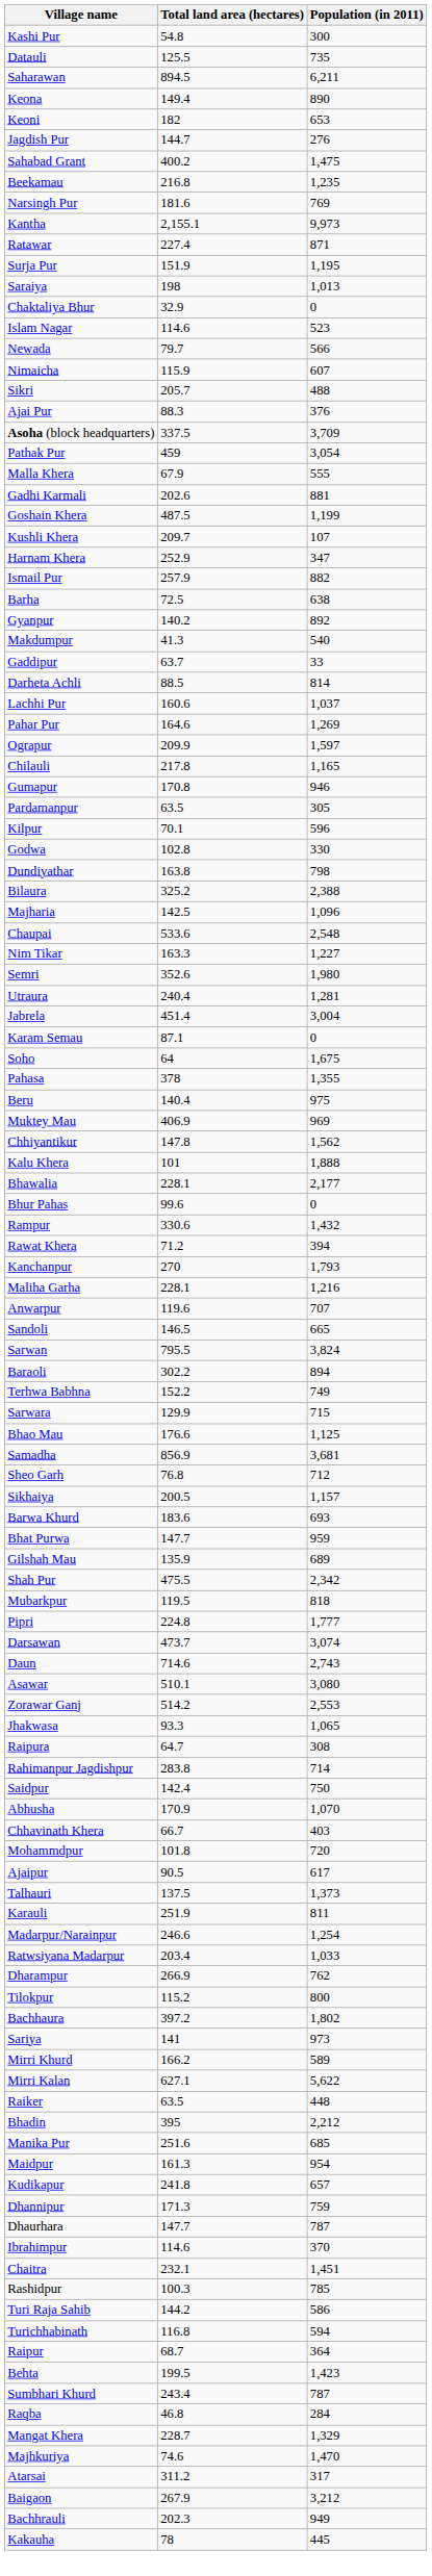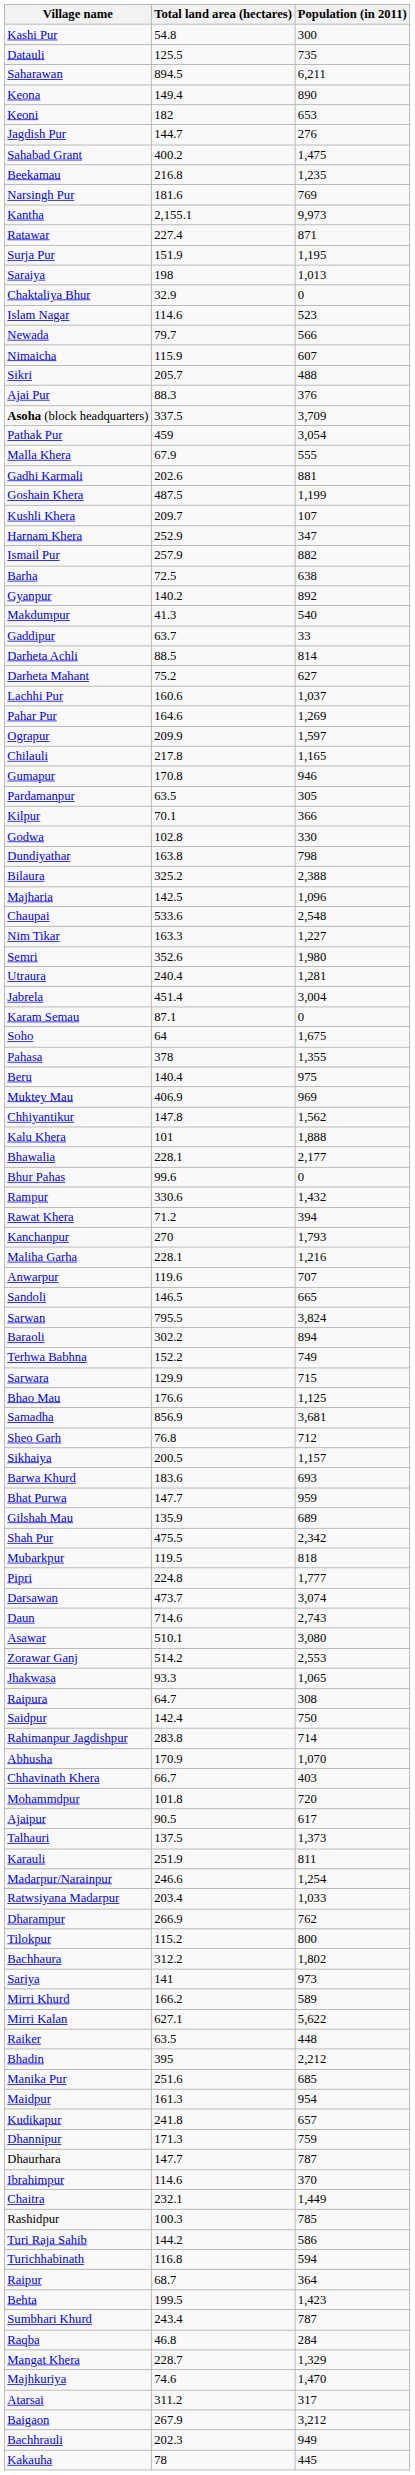 <table class="wikitable sortable">
 <tr>
 <th>Village name</th>
 <th>Total land area (hectares)</th>
 <th>Population (in 2011)</th>
 </tr>
 <tr>
 <td><a href='#'>Kashi Pur</a></td>
 <td>54.8</td>
 <td>300</td>
 </tr>
 <tr>
 <td><a href='#'>Datauli</a></td>
 <td>125.5</td>
 <td>735</td>
 </tr>
 <tr>
 <td><a href='#'>Saharawan</a></td>
 <td>894.5</td>
 <td>6,211</td>
 </tr>
 <tr>
 <td><a href='#'>Keona</a></td>
 <td>149.4</td>
 <td>890</td>
 </tr>
 <tr>
 <td><a href='#'>Keoni</a></td>
 <td>182</td>
 <td>653</td>
 </tr>
 <tr>
 <td><a href='#'>Jagdish Pur</a></td>
 <td>144.7</td>
 <td>276</td>
 </tr>
 <tr>
 <td><a href='#'>Sahabad Grant</a></td>
 <td>400.2</td>
 <td>1,475</td>
 </tr>
 <tr>
 <td><a href='#'>Beekamau</a></td>
 <td>216.8</td>
 <td>1,235</td>
 </tr>
 <tr>
 <td><a href='#'>Narsingh Pur</a></td>
 <td>181.6</td>
 <td>769</td>
 </tr>
 <tr>
 <td><a href='#'>Kantha</a></td>
 <td>2,155.1</td>
 <td>9,973</td>
 </tr>
 <tr>
 <td><a href='#'>Ratawar</a></td>
 <td>227.4</td>
 <td>871</td>
 </tr>
 <tr>
 <td><a href='#'>Surja Pur</a></td>
 <td>151.9</td>
 <td>1,195</td>
 </tr>
 <tr>
 <td><a href='#'>Saraiya</a></td>
 <td>198</td>
 <td>1,013</td>
 </tr>
 <tr>
 <td><a href='#'>Chaktaliya Bhur</a></td>
 <td>32.9</td>
 <td>0</td>
 </tr>
 <tr>
 <td><a href='#'>Islam Nagar</a></td>
 <td>114.6</td>
 <td>523</td>
 </tr>
 <tr>
 <td><a href='#'>Newada</a></td>
 <td>79.7</td>
 <td>566</td>
 </tr>
 <tr>
 <td><a href='#'>Nimaicha</a></td>
 <td>115.9</td>
 <td>607</td>
 </tr>
 <tr>
 <td><a href='#'>Sikri</a></td>
 <td>205.7</td>
 <td>488</td>
 </tr>
 <tr>
 <td><a href='#'>Ajai Pur</a></td>
 <td>88.3</td>
 <td>376</td>
 </tr>
 <tr>
 <td><strong>Asoha</strong> (block headquarters)</td>
 <td>337.5</td>
 <td>3,709</td>
 </tr>
 <tr>
 <td><a href='#'>Pathak Pur</a></td>
 <td>459</td>
 <td>3,054</td>
 </tr>
 <tr>
 <td><a href='#'>Malla Khera</a></td>
 <td>67.9</td>
 <td>555</td>
 </tr>
 <tr>
 <td><a href='#'>Gadhi Karmali</a></td>
 <td>202.6</td>
 <td>881</td>
 </tr>
 <tr>
 <td><a href='#'>Goshain Khera</a></td>
 <td>487.5</td>
 <td>1,199</td>
 </tr>
 <tr>
 <td><a href='#'>Kushli Khera</a></td>
 <td>209.7</td>
 <td>107</td>
 </tr>
 <tr>
 <td><a href='#'>Harnam Khera</a></td>
 <td>252.9</td>
 <td>347</td>
 </tr>
 <tr>
 <td><a href='#'>Ismail Pur</a></td>
 <td>257.9</td>
 <td>882</td>
 </tr>
 <tr>
 <td><a href='#'>Barha</a></td>
 <td>72.5</td>
 <td>638</td>
 </tr>
 <tr>
 <td><a href='#'>Gyanpur</a></td>
 <td>140.2</td>
 <td>892</td>
 </tr>
 <tr>
 <td><a href='#'>Makdumpur</a></td>
 <td>41.3</td>
 <td>540</td>
 </tr>
 <tr>
 <td><a href='#'>Gaddipur</a></td>
 <td>63.7</td>
 <td>33</td>
 </tr>
 <tr>
 <td><a href='#'>Darheta Achli</a></td>
 <td>88.5</td>
 <td>814</td>
 </tr>
 <tr>
+<td><a href='#'>Darheta Mahant</a></td>
+<td>75.2</td>
+<td>627</td>
+</tr>
+<tr>
 <td><a href='#'>Lachhi Pur</a></td>
 <td>160.6</td>
 <td>1,037</td>
 </tr>
 <tr>
 <td><a href='#'>Pahar Pur</a></td>
 <td>164.6</td>
 <td>1,269</td>
 </tr>
 <tr>
 <td><a href='#'>Ograpur</a></td>
 <td>209.9</td>
 <td>1,597</td>
 </tr>
 <tr>
 <td><a href='#'>Chilauli</a></td>
 <td>217.8</td>
 <td>1,165</td>
 </tr>
 <tr>
 <td><a href='#'>Gumapur</a></td>
 <td>170.8</td>
 <td>946</td>
 </tr>
 <tr>
 <td><a href='#'>Pardamanpur</a></td>
 <td>63.5</td>
 <td>305</td>
 </tr>
 <tr>
 <td><a href='#'>Kilpur</a></td>
 <td>70.1</td>
-<td>596</td>
+<td>366</td>
 </tr>
 <tr>
 <td><a href='#'>Godwa</a></td>
 <td>102.8</td>
 <td>330</td>
 </tr>
 <tr>
 <td><a href='#'>Dundiyathar</a></td>
 <td>163.8</td>
 <td>798</td>
 </tr>
 <tr>
 <td><a href='#'>Bilaura</a></td>
 <td>325.2</td>
 <td>2,388</td>
 </tr>
 <tr>
 <td><a href='#'>Majharia</a></td>
 <td>142.5</td>
 <td>1,096</td>
 </tr>
 <tr>
 <td><a href='#'>Chaupai</a></td>
 <td>533.6</td>
 <td>2,548</td>
 </tr>
 <tr>
 <td><a href='#'>Nim Tikar</a></td>
 <td>163.3</td>
 <td>1,227</td>
 </tr>
 <tr>
 <td><a href='#'>Semri</a></td>
 <td>352.6</td>
 <td>1,980</td>
 </tr>
 <tr>
 <td><a href='#'>Utraura</a></td>
 <td>240.4</td>
 <td>1,281</td>
 </tr>
 <tr>
 <td><a href='#'>Jabrela</a></td>
 <td>451.4</td>
 <td>3,004</td>
 </tr>
 <tr>
 <td><a href='#'>Karam Semau</a></td>
 <td>87.1</td>
 <td>0</td>
 </tr>
 <tr>
 <td><a href='#'>Soho</a></td>
 <td>64</td>
 <td>1,675</td>
 </tr>
 <tr>
 <td><a href='#'>Pahasa</a></td>
 <td>378</td>
 <td>1,355</td>
 </tr>
 <tr>
 <td><a href='#'>Beru</a></td>
 <td>140.4</td>
 <td>975</td>
 </tr>
 <tr>
 <td><a href='#'>Muktey Mau</a></td>
 <td>406.9</td>
 <td>969</td>
 </tr>
 <tr>
 <td><a href='#'>Chhiyantikur</a></td>
 <td>147.8</td>
 <td>1,562</td>
 </tr>
 <tr>
 <td><a href='#'>Kalu Khera</a></td>
 <td>101</td>
 <td>1,888</td>
 </tr>
 <tr>
 <td><a href='#'>Bhawalia</a></td>
 <td>228.1</td>
 <td>2,177</td>
 </tr>
 <tr>
 <td><a href='#'>Bhur Pahas</a></td>
 <td>99.6</td>
 <td>0</td>
 </tr>
 <tr>
 <td><a href='#'>Rampur</a></td>
 <td>330.6</td>
 <td>1,432</td>
 </tr>
 <tr>
 <td><a href='#'>Rawat Khera</a></td>
 <td>71.2</td>
 <td>394</td>
 </tr>
 <tr>
 <td><a href='#'>Kanchanpur</a></td>
 <td>270</td>
 <td>1,793</td>
 </tr>
 <tr>
 <td><a href='#'>Maliha Garha</a></td>
 <td>228.1</td>
 <td>1,216</td>
 </tr>
 <tr>
 <td><a href='#'>Anwarpur</a></td>
 <td>119.6</td>
 <td>707</td>
 </tr>
 <tr>
 <td><a href='#'>Sandoli</a></td>
 <td>146.5</td>
 <td>665</td>
 </tr>
 <tr>
 <td><a href='#'>Sarwan</a></td>
 <td>795.5</td>
 <td>3,824</td>
 </tr>
 <tr>
 <td><a href='#'>Baraoli</a></td>
 <td>302.2</td>
 <td>894</td>
 </tr>
 <tr>
 <td><a href='#'>Terhwa Babhna</a></td>
 <td>152.2</td>
 <td>749</td>
 </tr>
 <tr>
 <td><a href='#'>Sarwara</a></td>
 <td>129.9</td>
 <td>715</td>
 </tr>
 <tr>
 <td><a href='#'>Bhao Mau</a></td>
 <td>176.6</td>
 <td>1,125</td>
 </tr>
 <tr>
 <td><a href='#'>Samadha</a></td>
 <td>856.9</td>
 <td>3,681</td>
 </tr>
 <tr>
 <td><a href='#'>Sheo Garh</a></td>
 <td>76.8</td>
 <td>712</td>
 </tr>
 <tr>
 <td><a href='#'>Sikhaiya</a></td>
 <td>200.5</td>
 <td>1,157</td>
 </tr>
 <tr>
 <td><a href='#'>Barwa Khurd</a></td>
 <td>183.6</td>
 <td>693</td>
 </tr>
 <tr>
 <td><a href='#'>Bhat Purwa</a></td>
 <td>147.7</td>
 <td>959</td>
 </tr>
 <tr>
 <td><a href='#'>Gilshah Mau</a></td>
 <td>135.9</td>
 <td>689</td>
 </tr>
 <tr>
 <td><a href='#'>Shah Pur</a></td>
 <td>475.5</td>
 <td>2,342</td>
 </tr>
 <tr>
 <td><a href='#'>Mubarkpur</a></td>
 <td>119.5</td>
 <td>818</td>
 </tr>
 <tr>
 <td><a href='#'>Pipri</a></td>
 <td>224.8</td>
 <td>1,777</td>
 </tr>
 <tr>
 <td><a href='#'>Darsawan</a></td>
 <td>473.7</td>
 <td>3,074</td>
 </tr>
 <tr>
 <td><a href='#'>Daun</a></td>
 <td>714.6</td>
 <td>2,743</td>
 </tr>
 <tr>
 <td><a href='#'>Asawar</a></td>
 <td>510.1</td>
 <td>3,080</td>
 </tr>
 <tr>
 <td><a href='#'>Zorawar Ganj</a></td>
 <td>514.2</td>
 <td>2,553</td>
 </tr>
 <tr>
 <td><a href='#'>Jhakwasa</a></td>
 <td>93.3</td>
 <td>1,065</td>
 </tr>
 <tr>
 <td><a href='#'>Raipura</a></td>
 <td>64.7</td>
 <td>308</td>
 </tr>
 <tr>
+<td><a href='#'>Saidpur</a></td>
+<td>142.4</td>
+<td>750</td>
+</tr>
+<tr>
 <td><a href='#'>Rahimanpur Jagdishpur</a></td>
 <td>283.8</td>
 <td>714</td>
-</tr>
-<tr>
-<td><a href='#'>Saidpur</a></td>
-<td>142.4</td>
-<td>750</td>
 </tr>
 <tr>
 <td><a href='#'>Abhusha</a></td>
 <td>170.9</td>
 <td>1,070</td>
 </tr>
 <tr>
 <td><a href='#'>Chhavinath Khera</a></td>
 <td>66.7</td>
 <td>403</td>
 </tr>
 <tr>
 <td><a href='#'>Mohammdpur</a></td>
 <td>101.8</td>
 <td>720</td>
 </tr>
 <tr>
 <td><a href='#'>Ajaipur</a></td>
 <td>90.5</td>
 <td>617</td>
 </tr>
 <tr>
 <td><a href='#'>Talhauri</a></td>
 <td>137.5</td>
 <td>1,373</td>
 </tr>
 <tr>
 <td><a href='#'>Karauli</a></td>
 <td>251.9</td>
 <td>811</td>
 </tr>
 <tr>
 <td><a href='#'>Madarpur/Narainpur</a></td>
 <td>246.6</td>
 <td>1,254</td>
 </tr>
 <tr>
 <td><a href='#'>Ratwsiyana Madarpur</a></td>
 <td>203.4</td>
 <td>1,033</td>
 </tr>
 <tr>
 <td><a href='#'>Dharampur</a></td>
 <td>266.9</td>
 <td>762</td>
 </tr>
 <tr>
 <td><a href='#'>Tilokpur</a></td>
 <td>115.2</td>
 <td>800</td>
 </tr>
 <tr>
 <td><a href='#'>Bachhaura</a></td>
-<td>397.2</td>
+<td>312.2</td>
 <td>1,802</td>
 </tr>
 <tr>
 <td><a href='#'>Sariya</a></td>
 <td>141</td>
 <td>973</td>
 </tr>
 <tr>
 <td><a href='#'>Mirri Khurd</a></td>
 <td>166.2</td>
 <td>589</td>
 </tr>
 <tr>
 <td><a href='#'>Mirri Kalan</a></td>
 <td>627.1</td>
 <td>5,622</td>
 </tr>
 <tr>
 <td><a href='#'>Raiker</a></td>
 <td>63.5</td>
 <td>448</td>
 </tr>
 <tr>
 <td><a href='#'>Bhadin</a></td>
 <td>395</td>
 <td>2,212</td>
 </tr>
 <tr>
 <td><a href='#'>Manika Pur</a></td>
 <td>251.6</td>
 <td>685</td>
 </tr>
 <tr>
 <td><a href='#'>Maidpur</a></td>
 <td>161.3</td>
 <td>954</td>
 </tr>
 <tr>
 <td><a href='#'>Kudikapur</a></td>
 <td>241.8</td>
 <td>657</td>
 </tr>
 <tr>
 <td><a href='#'>Dhannipur</a></td>
 <td>171.3</td>
 <td>759</td>
 </tr>
 <tr>
 <td>Dhaurhara</td>
 <td>147.7</td>
 <td>787</td>
 </tr>
 <tr>
 <td><a href='#'>Ibrahimpur</a></td>
 <td>114.6</td>
 <td>370</td>
 </tr>
 <tr>
 <td><a href='#'>Chaitra</a></td>
 <td>232.1</td>
-<td>1,451</td>
+<td>1,449</td>
 </tr>
 <tr>
 <td>Rashidpur</td>
 <td>100.3</td>
 <td>785</td>
 </tr>
 <tr>
 <td><a href='#'>Turi Raja Sahib</a></td>
 <td>144.2</td>
 <td>586</td>
 </tr>
 <tr>
 <td><a href='#'>Turichhabinath</a></td>
 <td>116.8</td>
 <td>594</td>
 </tr>
 <tr>
 <td><a href='#'>Raipur</a></td>
 <td>68.7</td>
 <td>364</td>
 </tr>
 <tr>
 <td><a href='#'>Behta</a></td>
 <td>199.5</td>
 <td>1,423</td>
 </tr>
 <tr>
 <td><a href='#'>Sumbhari Khurd</a></td>
 <td>243.4</td>
 <td>787</td>
 </tr>
 <tr>
 <td><a href='#'>Raqba</a></td>
 <td>46.8</td>
 <td>284</td>
 </tr>
 <tr>
 <td><a href='#'>Mangat Khera</a></td>
 <td>228.7</td>
 <td>1,329</td>
 </tr>
 <tr>
 <td><a href='#'>Majhkuriya</a></td>
 <td>74.6</td>
 <td>1,470</td>
 </tr>
 <tr>
 <td><a href='#'>Atarsai</a></td>
 <td>311.2</td>
 <td>317</td>
 </tr>
 <tr>
 <td><a href='#'>Baigaon</a></td>
 <td>267.9</td>
 <td>3,212</td>
 </tr>
 <tr>
 <td><a href='#'>Bachhrauli</a></td>
 <td>202.3</td>
 <td>949</td>
 </tr>
 <tr>
 <td><a href='#'>Kakauha</a></td>
 <td>78</td>
 <td>445</td>
 </tr>
 </table>
